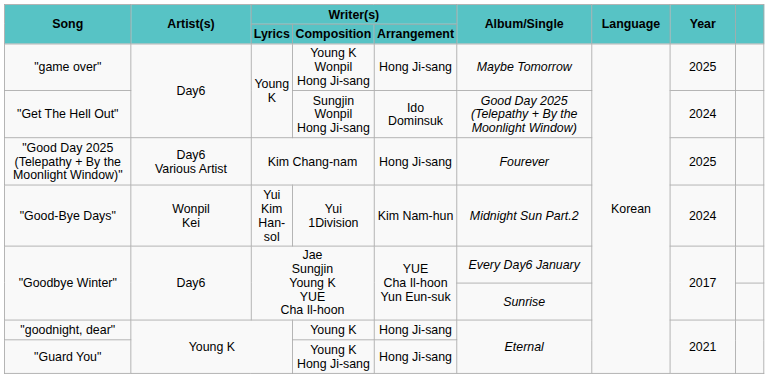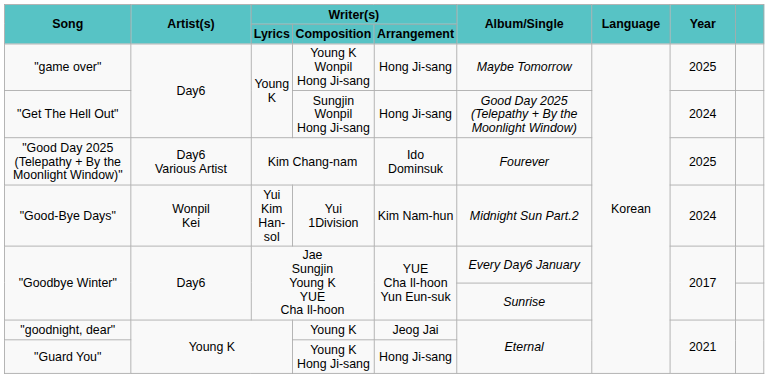 <table class="wikitable" style="margin:0.5em auto; clear:both; font-size:.9em; text-align:center; width:100%">
 <tr>
 <th rowspan=2 style="width:200px; background:#57c3c5;">Song</th>
 <th rowspan=2 style="width:200px; background:#57c3c5;">Artist(s)</th>
 <th colspan=3 style="width:700px; background:#57c3c5;">Writer(s)</th>
 <th rowspan=2 style="width:200px; background:#57c3c5;">Album/Single</th>
 <th rowspan=2 style="width:100px; background:#57c3c5;">Language</th>
 <th rowspan=2 style="width:100px; background:#57c3c5;">Year</th>
 <th rowspan=2 style="width:50px;  background:#57c3c5;"></th>
 </tr>
 <tr>
 <th style="background:#57c3c5">Lyrics</th>
 <th style="background:#57c3c5">Composition</th>
 <th style="background:#57c3c5">Arrangement</th>
 </tr>
 <tr>
 <td>"game over"<br></td>
 <td rowspan=2>Day6</td>
 <td rowspan=2>Young K</td>
 <td>Young K<br>Wonpil<br>Hong Ji-sang</td>
 <td>Hong Ji-sang</td>
 <td><em>Maybe Tomorrow</em></td>
 <td rowspan=8>Korean</td>
 <td>2025</td>
 <td></td>
 </tr>
 <tr>
 <td>"Get The Hell Out"<br></td>
 <td>Sungjin<br>Wonpil<br>Hong Ji-sang</td>
-<td>Ido<br>Dominsuk</td>
+<td>Hong Ji-sang</td>
 <td><em>Good Day 2025 (Telepathy + By the Moonlight Window)</em></td>
 <td>2024</td>
 <td></td>
 </tr>
 <tr>
 <td>"Good Day 2025 (Telepathy + By the Moonlight Window)"<br></td>
 <td>Day6<br>Various Artist</td>
 <td colspan=2>Kim Chang-nam</td>
-<td>Hong Ji-sang</td>
+<td>Ido<br>Dominsuk</td>
 <td><em>Fourever</em></td>
 <td>2025</td>
 <td></td>
 </tr>
 <tr>
 <td>"Good-Bye Days"</td>
 <td>Wonpil<br>Kei</td>
 <td>Yui<br>Kim Han-sol</td>
 <td>Yui<br>1Division</td>
 <td>Kim Nam-hun</td>
 <td><em>Midnight Sun Part.2</em></td>
 <td>2024</td>
 <td></td>
 </tr>
 <tr>
 <td rowspan=2>"Goodbye Winter"<br></td>
 <td rowspan=2>Day6</td>
 <td rowspan=2 colspan=2>Jae<br>Sungjin<br>Young K<br>YUE<br>Cha Il-hoon</td>
 <td rowspan=2>YUE<br>Cha Il-hoon<br>Yun Eun-suk</td>
 <td><em>Every Day6 January</em></td>
 <td rowspan=2>2017</td>
 <td></td>
 </tr>
 <tr>
 <td><em>Sunrise</em></td>
 <td></td>
 </tr>
 <tr>
 <td>"goodnight, dear"<br></td>
 <td colspan=2 rowspan=2>Young K</td>
 <td>Young K</td>
-<td>Hong Ji-sang</td>
+<td>Jeog Jai</td>
 <td rowspan=2><em>Eternal</em></td>
 <td rowspan=2>2021</td>
 <td rowspan=2></td>
 </tr>
 <tr>
 <td>"Guard You"<br></td>
 <td>Young K<br>Hong Ji-sang</td>
 <td>Hong Ji-sang</td>
 </tr>
 </table>
